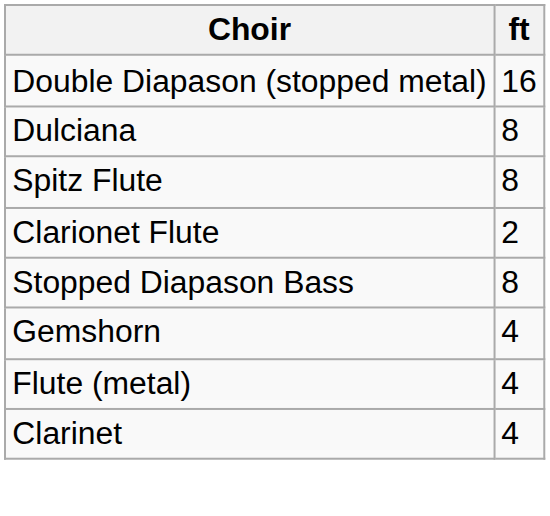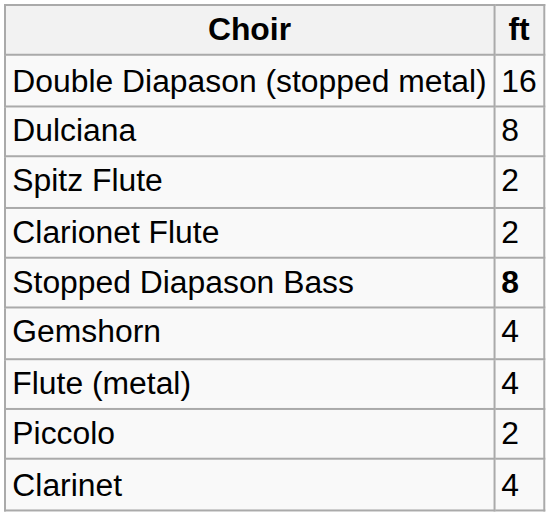 <table class="wikitable">
 <tr>
 <th>Choir</th>
 <th>ft</th>
 </tr>
 <tr>
 <td>Double Diapason (stopped metal)</td>
 <td>16</td>
 </tr>
 <tr>
 <td>Dulciana</td>
 <td>8</td>
 </tr>
 <tr>
 <td>Spitz Flute</td>
-<td>8</td>
+<td>2</td>
 </tr>
 <tr>
 <td>Clarionet Flute</td>
 <td>2</td>
 </tr>
 <tr>
 <td>Stopped Diapason Bass</td>
-<td>8</td>
+<td><strong>8</strong></td>
 </tr>
 <tr>
 <td>Gemshorn</td>
 <td>4</td>
 </tr>
 <tr>
 <td>Flute (metal)</td>
 <td>4</td>
 </tr>
 <tr>
+<td>Piccolo</td>
+<td>2</td>
+</tr>
+<tr>
 <td>Clarinet</td>
 <td>4</td>
 </tr>
 </table>
